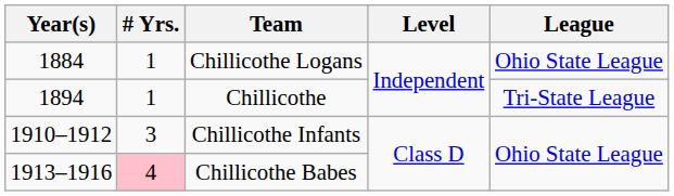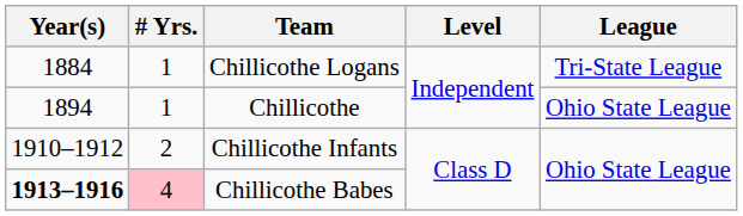 <table class="wikitable" style="text-align:center; font-size: 95%;">
 <tr>
 <th>Year(s)</th>
 <th># Yrs.</th>
 <th>Team</th>
 <th>Level</th>
 <th>League</th>
 </tr>
 <tr>
 <td>1884</td>
 <td>1</td>
 <td>Chillicothe Logans</td>
 <td rowspan=2><a href='#'>Independent</a></td>
-<td><a href='#'>Ohio State League</a></td>
+<td><a href='#'>Tri-State League</a></td>
 </tr>
 <tr>
 <td>1894</td>
 <td>1</td>
 <td>Chillicothe</td>
-<td><a href='#'>Tri-State League</a></td>
+<td><a href='#'>Ohio State League</a></td>
 </tr>
 <tr>
 <td>1910–1912</td>
-<td>3</td>
+<td>2</td>
 <td>Chillicothe Infants</td>
 <td rowspan=2><a href='#'>Class D</a></td>
 <td rowspan=2><a href='#'>Ohio State League</a></td>
 </tr>
 <tr>
-<td>1913–1916</td>
+<td><strong>1913–1916</strong></td>
 <td style="background: pink;">4</td>
 <td>Chillicothe Babes</td>
 </tr>
 </table>
